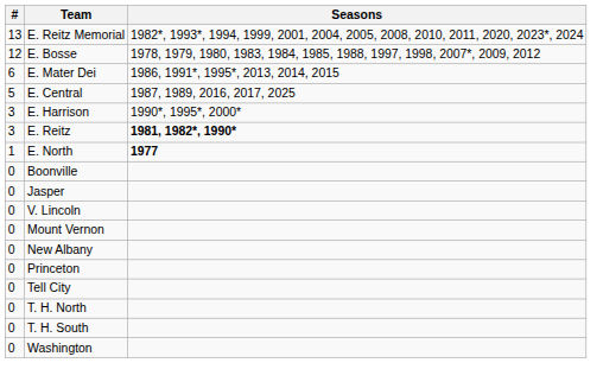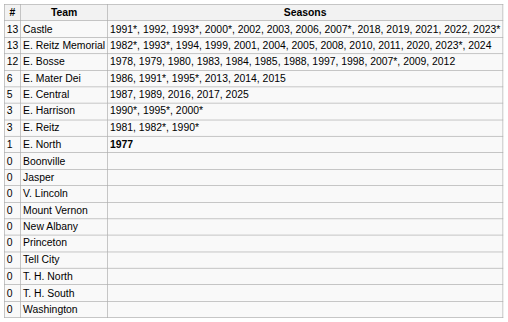 <table class="wikitable" style=>
 <tr>
 <th>#</th>
 <th>Team</th>
 <th>Seasons</th>
+</tr>
+<tr>
+<td>13</td>
+<td>Castle</td>
+<td>1991*, 1992, 1993*, 2000*, 2002, 2003, 2006, 2007*, 2018, 2019, 2021, 2022, 2023*</td>
 </tr>
 <tr>
 <td>13</td>
 <td>E. Reitz Memorial</td>
 <td>1982*, 1993*, 1994, 1999, 2001, 2004, 2005, 2008, 2010, 2011, 2020, 2023*, 2024</td>
 </tr>
 <tr>
 <td>12</td>
 <td>E. Bosse</td>
 <td>1978, 1979, 1980, 1983, 1984, 1985, 1988, 1997, 1998, 2007*, 2009, 2012</td>
 </tr>
 <tr>
 <td>6</td>
 <td>E. Mater Dei</td>
 <td>1986, 1991*, 1995*, 2013, 2014, 2015</td>
 </tr>
 <tr>
 <td>5</td>
 <td>E. Central</td>
 <td>1987, 1989, 2016, 2017, 2025</td>
 </tr>
 <tr>
 <td>3</td>
 <td>E. Harrison</td>
 <td>1990*, 1995*, 2000*</td>
 </tr>
 <tr>
 <td>3</td>
 <td>E. Reitz</td>
-<td><strong>1981, 1982*, 1990*</strong></td>
+<td>1981, 1982*, 1990*</td>
 </tr>
 <tr>
 <td>1</td>
 <td>E. North</td>
 <td><strong>1977</strong></td>
 </tr>
 <tr>
 <td>0</td>
 <td>Boonville</td>
 <td></td>
 </tr>
 <tr>
 <td>0</td>
 <td>Jasper</td>
 <td></td>
 </tr>
 <tr>
 <td>0</td>
 <td>V. Lincoln</td>
 <td></td>
 </tr>
 <tr>
 <td>0</td>
 <td>Mount Vernon</td>
 <td></td>
 </tr>
 <tr>
 <td>0</td>
 <td>New Albany</td>
 <td></td>
 </tr>
 <tr>
 <td>0</td>
 <td>Princeton</td>
 <td></td>
 </tr>
 <tr>
 <td>0</td>
 <td>Tell City</td>
 <td></td>
 </tr>
 <tr>
 <td>0</td>
 <td>T. H. North</td>
 <td></td>
 </tr>
 <tr>
 <td>0</td>
 <td>T. H. South</td>
 <td></td>
 </tr>
 <tr>
 <td>0</td>
 <td>Washington</td>
 <td></td>
 </tr>
 </table>
